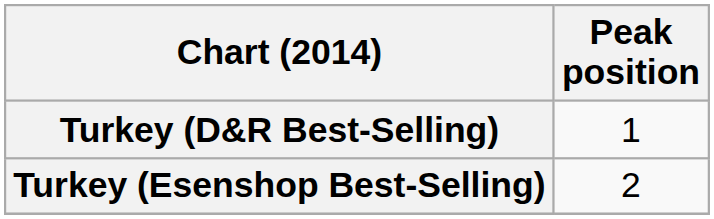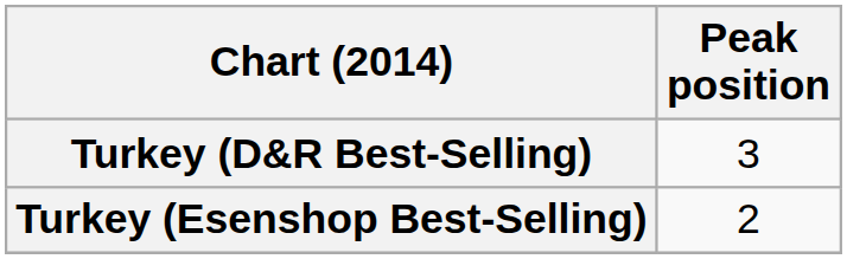 <table class="wikitable plainrowheaders sortable" style="text-align:center;" border="1">
 <tr>
 <th scope="col">Chart (2014)</th>
 <th scope="col">Peak<br>position</th>
 </tr>
 <tr>
 <th scope="row">Turkey (D&R Best-Selling)</th>
-<td>1</td>
+<td>3</td>
 </tr>
 <tr>
 <th scope="row">Turkey (Esenshop Best-Selling)</th>
 <td>2</td>
 </tr>
 <tr>
 </tr>
 </table>
